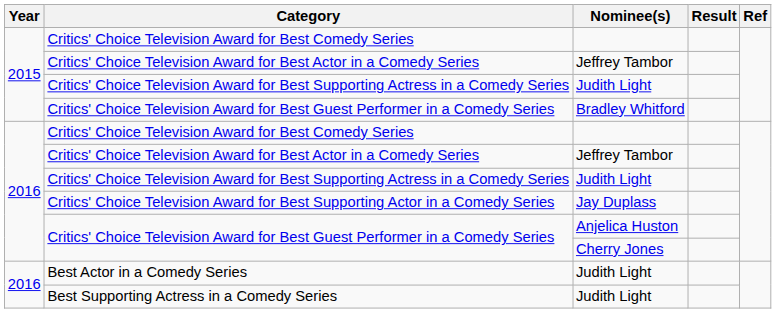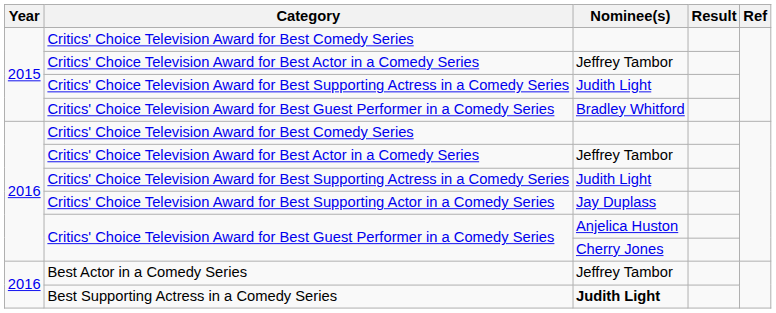 <table class="wikitable">
 <tr>
 <th>Year</th>
 <th>Category</th>
 <th>Nominee(s)</th>
 <th>Result</th>
 <th>Ref</th>
 </tr>
 <tr>
 <td rowspan="4"><a href='#'>2015</a></td>
 <td><a href='#'>Critics' Choice Television Award for Best Comedy Series</a></td>
 <td></td>
 <td></td>
 <td rowspan=4></td>
 </tr>
 <tr>
 <td><a href='#'>Critics' Choice Television Award for Best Actor in a Comedy Series</a></td>
 <td>Jeffrey Tambor</td>
 <td></td>
 </tr>
 <tr>
 <td><a href='#'>Critics' Choice Television Award for Best Supporting Actress in a Comedy Series</a></td>
 <td><a href='#'>Judith Light</a></td>
 <td></td>
 </tr>
 <tr>
 <td><a href='#'>Critics' Choice Television Award for Best Guest Performer in a Comedy Series</a></td>
 <td><a href='#'>Bradley Whitford</a></td>
 <td></td>
 </tr>
 <tr>
 <td rowspan="6"><a href='#'>2016</a></td>
 <td><a href='#'>Critics' Choice Television Award for Best Comedy Series</a></td>
 <td></td>
 <td></td>
 <td rowspan=6></td>
 </tr>
 <tr>
 <td><a href='#'>Critics' Choice Television Award for Best Actor in a Comedy Series</a></td>
 <td>Jeffrey Tambor</td>
 <td></td>
 </tr>
 <tr>
 <td><a href='#'>Critics' Choice Television Award for Best Supporting Actress in a Comedy Series</a></td>
 <td><a href='#'>Judith Light</a></td>
 <td></td>
 </tr>
 <tr>
 <td><a href='#'>Critics' Choice Television Award for Best Supporting Actor in a Comedy Series</a></td>
 <td><a href='#'>Jay Duplass</a></td>
 <td></td>
 </tr>
 <tr>
 <td rowspan=2><a href='#'>Critics' Choice Television Award for Best Guest Performer in a Comedy Series</a></td>
 <td><a href='#'>Anjelica Huston</a></td>
 <td></td>
 </tr>
 <tr>
 <td><a href='#'>Cherry Jones</a></td>
 <td></td>
 </tr>
 <tr>
 <td rowspan=2><a href='#'>2016</a></td>
 <td>Best Actor in a Comedy Series</td>
-<td>Judith Light</td>
+<td>Jeffrey Tambor</td>
 <td></td>
 <td rowspan=2></td>
 </tr>
 <tr>
 <td>Best Supporting Actress in a Comedy Series</td>
-<td>Judith Light</td>
+<td><strong>Judith Light</strong></td>
 <td></td>
 </tr>
 </table>
